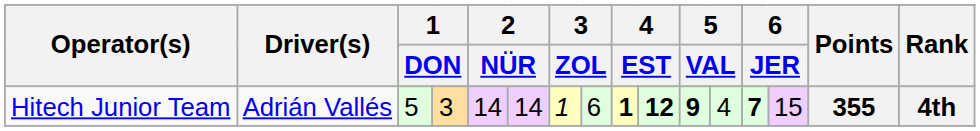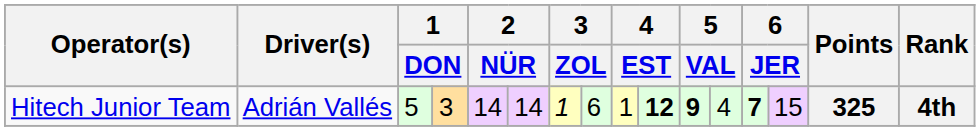 <table class="wikitable" style="font-size: 85%">
 <tr>
 <th rowspan=2>Operator(s)</th>
 <th rowspan=2>Driver(s)</th>
 <th colspan=2>1</th>
 <th colspan=2>2</th>
 <th colspan=2>3</th>
 <th colspan=2>4</th>
 <th colspan=2>5</th>
 <th colspan=2>6</th>
 <th rowspan=2>Points</th>
 <th rowspan=2>Rank</th>
 </tr>
 <tr>
 <th colspan=2><a href='#'>DON</a></th>
 <th colspan=2><a href='#'>NÜR</a></th>
 <th colspan=2><a href='#'>ZOL</a></th>
 <th colspan=2><a href='#'>EST</a></th>
 <th colspan=2><a href='#'>VAL</a></th>
 <th colspan=2><a href='#'>JER</a></th>
 </tr>
 <tr>
 <td align=center><a href='#'>Hitech Junior Team</a></td>
 <td> <a href='#'>Adrián Vallés</a></td>
 <td style="background:#dfffdf;">5</td>
 <td style="background:#ffdf9f;">3</td>
 <td style="background:#efcfff;">14</td>
 <td style="background:#efcfff;">14</td>
 <td style="background:#ffffbf;"><em>1</em></td>
 <td style="background:#dfffdf;">6</td>
-<td style="background:#ffffbf;"><strong>1</strong></td>
+<td style="background:#ffffbf;">1</td>
 <td style="background:#dfffdf;"><strong>12</strong></td>
 <td style="background:#dfffdf;"><strong>9</strong></td>
 <td style="background:#dfffdf;">4</td>
 <td style="background:#dfffdf;"><strong>7</strong></td>
 <td style="background:#efcfff;">15</td>
-<th>355</th>
+<th>325</th>
 <th>4th</th>
 </tr>
 </table>
